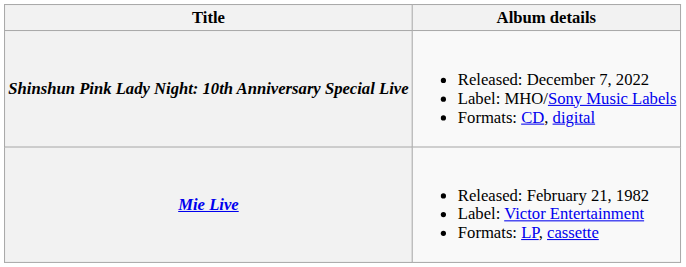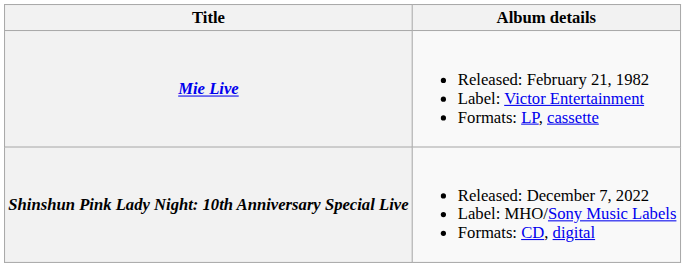 <table class="wikitable plainrowheaders">
 <tr>
 <th scope="col">Title</th>
 <th scope="col">Album details</th>
 </tr>
 <tr>
+<th scope="row"><em><a href='#'>Mie Live</a></em></th>
+<td><br><ul><li>Released: February 21, 1982</li><li>Label: <a href='#'>Victor Entertainment</a></li><li>Formats: <a href='#'>LP</a>, <a href='#'>cassette</a></li></ul></td>
+</tr>
+<tr>
 <th scope="row"><em>Shinshun Pink Lady Night: 10th Anniversary Special Live</em></th>
 <td><br><ul><li>Released: December 7, 2022</li><li>Label: MHO/<a href='#'>Sony Music Labels</a></li><li>Formats: <a href='#'>CD</a>, <a href='#'>digital</a></li></ul></td>
 </tr>
-<tr>
-<th scope="row"><em><a href='#'>Mie Live</a></em></th>
-<td><br><ul><li>Released: February 21, 1982</li><li>Label: <a href='#'>Victor Entertainment</a></li><li>Formats: <a href='#'>LP</a>, <a href='#'>cassette</a></li></ul></td>
-</tr>
 </table>
